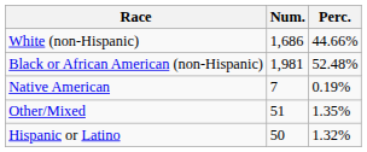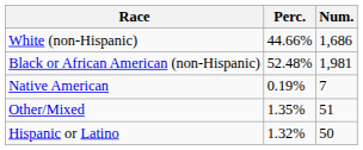 <table class="wikitable">
 <tr>
 <th>Race</th>
+<th>Perc.</th>
 <th>Num.</th>
-<th>Perc.</th>
 </tr>
 <tr>
 <td><a href='#'>White</a> (non-Hispanic)</td>
+<td>44.66%</td>
 <td>1,686</td>
-<td>44.66%</td>
 </tr>
 <tr>
 <td><a href='#'>Black or African American</a> (non-Hispanic)</td>
+<td>52.48%</td>
 <td>1,981</td>
-<td>52.48%</td>
 </tr>
 <tr>
 <td><a href='#'>Native American</a></td>
+<td>0.19%</td>
 <td>7</td>
-<td>0.19%</td>
 </tr>
 <tr>
 <td><a href='#'>Other/Mixed</a></td>
+<td>1.35%</td>
 <td>51</td>
-<td>1.35%</td>
 </tr>
 <tr>
 <td><a href='#'>Hispanic</a> or <a href='#'>Latino</a></td>
+<td>1.32%</td>
 <td>50</td>
-<td>1.32%</td>
 </tr>
 </table>
